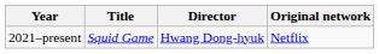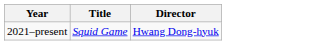 <table class="wikitable sortable">
 <tr>
 <th>Year</th>
 <th>Title</th>
 <th>Director</th>
-<th>Original network</th>
 </tr>
 <tr>
 <td>2021–present</td>
 <td><em><a href='#'>Squid Game</a></em></td>
 <td><a href='#'>Hwang Dong-hyuk</a></td>
-<td><a href='#'>Netflix</a></td>
 </tr>
 </table>
